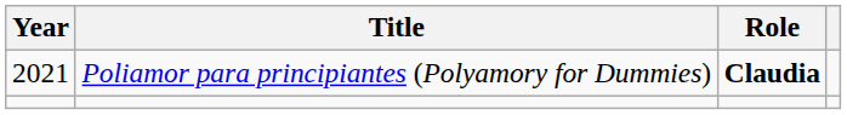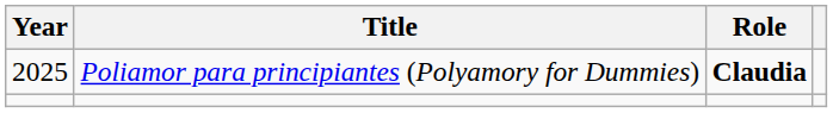 <table class="wikitable">
 <tr>
 <th>Year</th>
 <th>Title</th>
 <th>Role</th>
 <th></th>
 </tr>
 <tr>
-<td>2021</td>
+<td>2025</td>
 <td><em><a href='#'>Poliamor para principiantes</a></em> (<em>Polyamory for Dummies</em>)</td>
 <td><strong>Claudia</strong></td>
 <td></td>
 </tr>
 <tr>
 <td></td>
 <td></td>
 <td></td>
 <td></td>
 </tr>
 </table>
